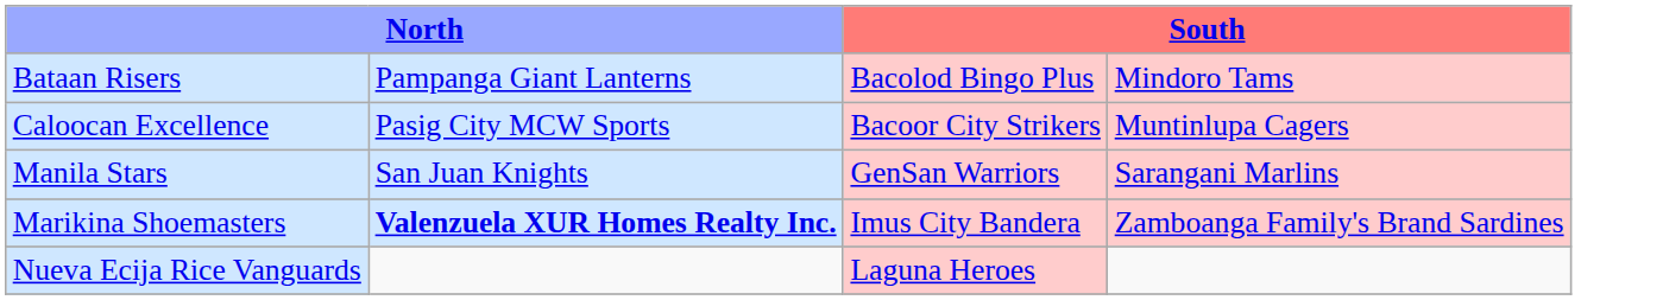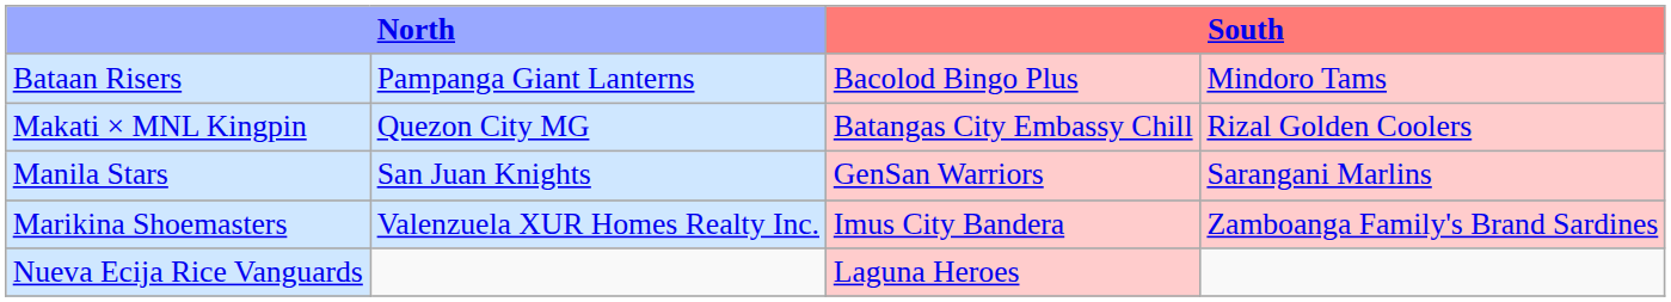 <table class="wikitable">
 <tr>
 <th colspan="2" style="background:#99A8FF;"><a href='#'>North</a></th>
 <th colspan="2" style="background:#FF7B77;"><a href='#'>South</a></th>
 </tr>
 <tr>
 <td style="background-color: #CFE7FF;"><a href='#'>Bataan Risers</a></td>
 <td style="background-color: #CFE7FF;"><a href='#'>Pampanga Giant Lanterns</a></td>
 <td style="background-color: #FFCCCC;"><a href='#'>Bacolod Bingo Plus</a></td>
 <td style="background-color: #FFCCCC;"><a href='#'>Mindoro Tams</a></td>
 </tr>
 <tr>
-<td style="background-color: #CFE7FF;"><a href='#'>Caloocan Excellence</a></td>
-<td style="background-color: #CFE7FF;"><a href='#'>Pasig City MCW Sports</a></td>
-<td style="background-color: #FFCCCC;"><a href='#'>Bacoor City Strikers</a></td>
-<td style="background-color: #FFCCCC;"><a href='#'>Muntinlupa Cagers</a></td>
+<td style="background-color: #CFE7FF;"><a href='#'>Makati × MNL Kingpin</a></td>
+<td style="background-color: #CFE7FF;"><a href='#'>Quezon City MG</a></td>
+<td style="background-color: #FFCCCC;"><a href='#'>Batangas City Embassy Chill</a></td>
+<td style="background-color: #FFCCCC;"><a href='#'>Rizal Golden Coolers</a></td>
 </tr>
 <tr>
 <td style="background-color: #CFE7FF;"><a href='#'>Manila Stars</a></td>
 <td style="background-color: #CFE7FF;"><a href='#'>San Juan Knights</a></td>
 <td style="background-color: #FFCCCC;"><a href='#'>GenSan Warriors</a></td>
 <td style="background-color: #FFCCCC;"><a href='#'>Sarangani Marlins</a></td>
 </tr>
 <tr>
 <td style="background-color: #CFE7FF;"><a href='#'>Marikina Shoemasters</a></td>
-<td style="background-color: #CFE7FF;"><strong><a href='#'>Valenzuela XUR Homes Realty Inc.</a></strong></td>
+<td style="background-color: #CFE7FF;"><a href='#'>Valenzuela XUR Homes Realty Inc.</a></td>
 <td style="background-color: #FFCCCC;"><a href='#'>Imus City Bandera</a></td>
 <td style="background-color: #FFCCCC;"><a href='#'>Zamboanga Family's Brand Sardines</a></td>
 </tr>
 <tr>
 <td style="background-color: #CFE7FF;"><a href='#'>Nueva Ecija Rice Vanguards</a></td>
 <td></td>
 <td style="background-color: #FFCCCC;"><a href='#'>Laguna Heroes</a></td>
 <td></td>
 </tr>
 </table>
